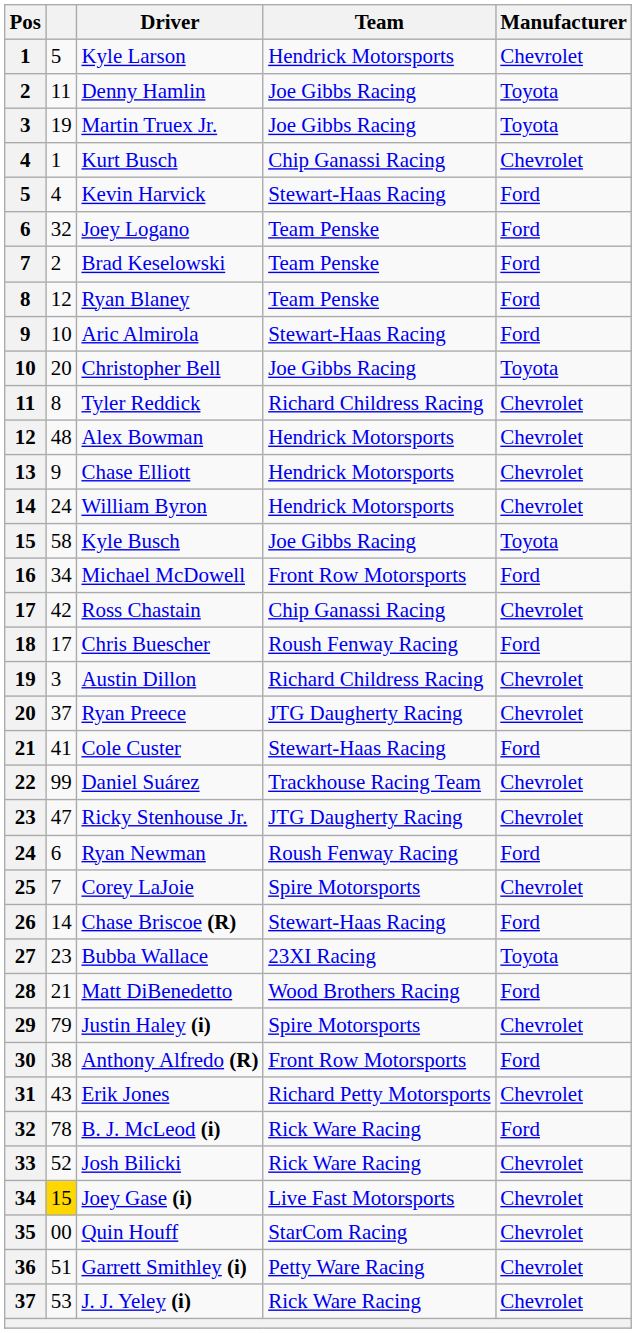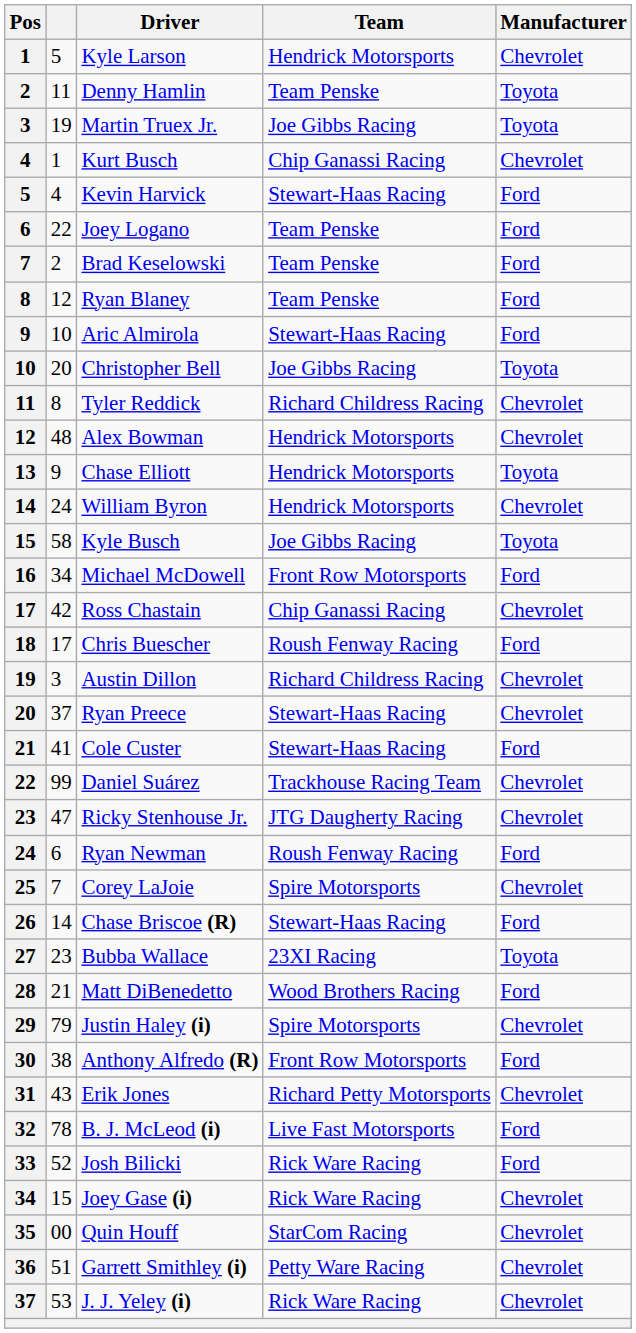 <table class="wikitable" style="font-size:95%">
 <tr>
 <th>Pos</th>
 <th></th>
 <th>Driver</th>
 <th>Team</th>
 <th>Manufacturer</th>
 </tr>
 <tr>
 <th>1</th>
 <td>5</td>
 <td><a href='#'>Kyle Larson</a></td>
 <td><a href='#'>Hendrick Motorsports</a></td>
 <td><a href='#'>Chevrolet</a></td>
 </tr>
 <tr>
 <th>2</th>
 <td>11</td>
 <td><a href='#'>Denny Hamlin</a></td>
-<td><a href='#'>Joe Gibbs Racing</a></td>
+<td><a href='#'>Team Penske</a></td>
 <td><a href='#'>Toyota</a></td>
 </tr>
 <tr>
 <th>3</th>
 <td>19</td>
 <td><a href='#'>Martin Truex Jr.</a></td>
 <td><a href='#'>Joe Gibbs Racing</a></td>
 <td><a href='#'>Toyota</a></td>
 </tr>
 <tr>
 <th>4</th>
 <td>1</td>
 <td><a href='#'>Kurt Busch</a></td>
 <td><a href='#'>Chip Ganassi Racing</a></td>
 <td><a href='#'>Chevrolet</a></td>
 </tr>
 <tr>
 <th>5</th>
 <td>4</td>
 <td><a href='#'>Kevin Harvick</a></td>
 <td><a href='#'>Stewart-Haas Racing</a></td>
 <td><a href='#'>Ford</a></td>
 </tr>
 <tr>
 <th>6</th>
-<td>32</td>
+<td>22</td>
 <td><a href='#'>Joey Logano</a></td>
 <td><a href='#'>Team Penske</a></td>
 <td><a href='#'>Ford</a></td>
 </tr>
 <tr>
 <th>7</th>
 <td>2</td>
 <td><a href='#'>Brad Keselowski</a></td>
 <td><a href='#'>Team Penske</a></td>
 <td><a href='#'>Ford</a></td>
 </tr>
 <tr>
 <th>8</th>
 <td>12</td>
 <td><a href='#'>Ryan Blaney</a></td>
 <td><a href='#'>Team Penske</a></td>
 <td><a href='#'>Ford</a></td>
 </tr>
 <tr>
 <th>9</th>
 <td>10</td>
 <td><a href='#'>Aric Almirola</a></td>
 <td><a href='#'>Stewart-Haas Racing</a></td>
 <td><a href='#'>Ford</a></td>
 </tr>
 <tr>
 <th>10</th>
 <td>20</td>
 <td><a href='#'>Christopher Bell</a></td>
 <td><a href='#'>Joe Gibbs Racing</a></td>
 <td><a href='#'>Toyota</a></td>
 </tr>
 <tr>
 <th>11</th>
 <td>8</td>
 <td><a href='#'>Tyler Reddick</a></td>
 <td><a href='#'>Richard Childress Racing</a></td>
 <td><a href='#'>Chevrolet</a></td>
 </tr>
 <tr>
 <th>12</th>
 <td>48</td>
 <td><a href='#'>Alex Bowman</a></td>
 <td><a href='#'>Hendrick Motorsports</a></td>
 <td><a href='#'>Chevrolet</a></td>
 </tr>
 <tr>
 <th>13</th>
 <td>9</td>
 <td><a href='#'>Chase Elliott</a></td>
 <td><a href='#'>Hendrick Motorsports</a></td>
-<td><a href='#'>Chevrolet</a></td>
+<td><a href='#'>Toyota</a></td>
 </tr>
 <tr>
 <th>14</th>
 <td>24</td>
 <td><a href='#'>William Byron</a></td>
 <td><a href='#'>Hendrick Motorsports</a></td>
 <td><a href='#'>Chevrolet</a></td>
 </tr>
 <tr>
 <th>15</th>
 <td>58</td>
 <td><a href='#'>Kyle Busch</a></td>
 <td><a href='#'>Joe Gibbs Racing</a></td>
 <td><a href='#'>Toyota</a></td>
 </tr>
 <tr>
 <th>16</th>
 <td>34</td>
 <td><a href='#'>Michael McDowell</a></td>
 <td><a href='#'>Front Row Motorsports</a></td>
 <td><a href='#'>Ford</a></td>
 </tr>
 <tr>
 <th>17</th>
 <td>42</td>
 <td><a href='#'>Ross Chastain</a></td>
 <td><a href='#'>Chip Ganassi Racing</a></td>
 <td><a href='#'>Chevrolet</a></td>
 </tr>
 <tr>
 <th>18</th>
 <td>17</td>
 <td><a href='#'>Chris Buescher</a></td>
 <td><a href='#'>Roush Fenway Racing</a></td>
 <td><a href='#'>Ford</a></td>
 </tr>
 <tr>
 <th>19</th>
 <td>3</td>
 <td><a href='#'>Austin Dillon</a></td>
 <td><a href='#'>Richard Childress Racing</a></td>
 <td><a href='#'>Chevrolet</a></td>
 </tr>
 <tr>
 <th>20</th>
 <td>37</td>
 <td><a href='#'>Ryan Preece</a></td>
-<td><a href='#'>JTG Daugherty Racing</a></td>
+<td><a href='#'>Stewart-Haas Racing</a></td>
 <td><a href='#'>Chevrolet</a></td>
 </tr>
 <tr>
 <th>21</th>
 <td>41</td>
 <td><a href='#'>Cole Custer</a></td>
 <td><a href='#'>Stewart-Haas Racing</a></td>
 <td><a href='#'>Ford</a></td>
 </tr>
 <tr>
 <th>22</th>
 <td>99</td>
 <td><a href='#'>Daniel Suárez</a></td>
 <td><a href='#'>Trackhouse Racing Team</a></td>
 <td><a href='#'>Chevrolet</a></td>
 </tr>
 <tr>
 <th>23</th>
 <td>47</td>
 <td><a href='#'>Ricky Stenhouse Jr.</a></td>
 <td><a href='#'>JTG Daugherty Racing</a></td>
 <td><a href='#'>Chevrolet</a></td>
 </tr>
 <tr>
 <th>24</th>
 <td>6</td>
 <td><a href='#'>Ryan Newman</a></td>
 <td><a href='#'>Roush Fenway Racing</a></td>
 <td><a href='#'>Ford</a></td>
 </tr>
 <tr>
 <th>25</th>
 <td>7</td>
 <td><a href='#'>Corey LaJoie</a></td>
 <td><a href='#'>Spire Motorsports</a></td>
 <td><a href='#'>Chevrolet</a></td>
 </tr>
 <tr>
 <th>26</th>
 <td>14</td>
 <td><a href='#'>Chase Briscoe</a> <strong>(R)</strong></td>
 <td><a href='#'>Stewart-Haas Racing</a></td>
 <td><a href='#'>Ford</a></td>
 </tr>
 <tr>
 <th>27</th>
 <td>23</td>
 <td><a href='#'>Bubba Wallace</a></td>
 <td><a href='#'>23XI Racing</a></td>
 <td><a href='#'>Toyota</a></td>
 </tr>
 <tr>
 <th>28</th>
 <td>21</td>
 <td><a href='#'>Matt DiBenedetto</a></td>
 <td><a href='#'>Wood Brothers Racing</a></td>
 <td><a href='#'>Ford</a></td>
 </tr>
 <tr>
 <th>29</th>
 <td>79</td>
 <td><a href='#'>Justin Haley</a> <strong>(i)</strong></td>
 <td><a href='#'>Spire Motorsports</a></td>
 <td><a href='#'>Chevrolet</a></td>
 </tr>
 <tr>
 <th>30</th>
 <td>38</td>
 <td><a href='#'>Anthony Alfredo</a> <strong>(R)</strong></td>
 <td><a href='#'>Front Row Motorsports</a></td>
 <td><a href='#'>Ford</a></td>
 </tr>
 <tr>
 <th>31</th>
 <td>43</td>
 <td><a href='#'>Erik Jones</a></td>
 <td><a href='#'>Richard Petty Motorsports</a></td>
 <td><a href='#'>Chevrolet</a></td>
 </tr>
 <tr>
 <th>32</th>
 <td>78</td>
 <td><a href='#'>B. J. McLeod</a> <strong>(i)</strong></td>
-<td><a href='#'>Rick Ware Racing</a></td>
+<td><a href='#'>Live Fast Motorsports</a></td>
 <td><a href='#'>Ford</a></td>
 </tr>
 <tr>
 <th>33</th>
 <td>52</td>
 <td><a href='#'>Josh Bilicki</a></td>
 <td><a href='#'>Rick Ware Racing</a></td>
-<td><a href='#'>Chevrolet</a></td>
+<td><a href='#'>Ford</a></td>
 </tr>
 <tr>
 <th>34</th>
-<td style="background: gold;">15</td>
+<td>15</td>
 <td><a href='#'>Joey Gase</a> <strong>(i)</strong></td>
-<td><a href='#'>Live Fast Motorsports</a></td>
+<td><a href='#'>Rick Ware Racing</a></td>
 <td><a href='#'>Chevrolet</a></td>
 </tr>
 <tr>
 <th>35</th>
 <td>00</td>
 <td><a href='#'>Quin Houff</a></td>
 <td><a href='#'>StarCom Racing</a></td>
 <td><a href='#'>Chevrolet</a></td>
 </tr>
 <tr>
 <th>36</th>
 <td>51</td>
 <td><a href='#'>Garrett Smithley</a> <strong>(i)</strong></td>
 <td><a href='#'>Petty Ware Racing</a></td>
 <td><a href='#'>Chevrolet</a></td>
 </tr>
 <tr>
 <th>37</th>
 <td>53</td>
 <td><a href='#'>J. J. Yeley</a> <strong>(i)</strong></td>
 <td><a href='#'>Rick Ware Racing</a></td>
 <td><a href='#'>Chevrolet</a></td>
 </tr>
 <tr>
 <th colspan="7"></th>
 </tr>
 </table>
